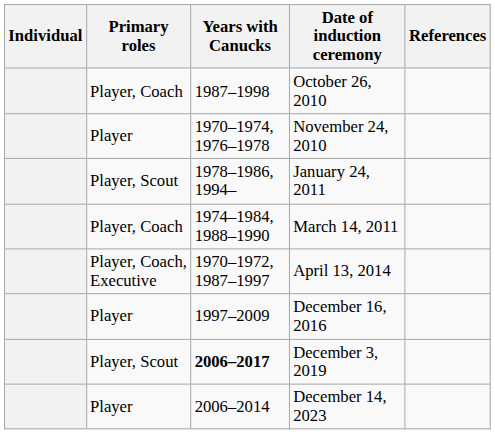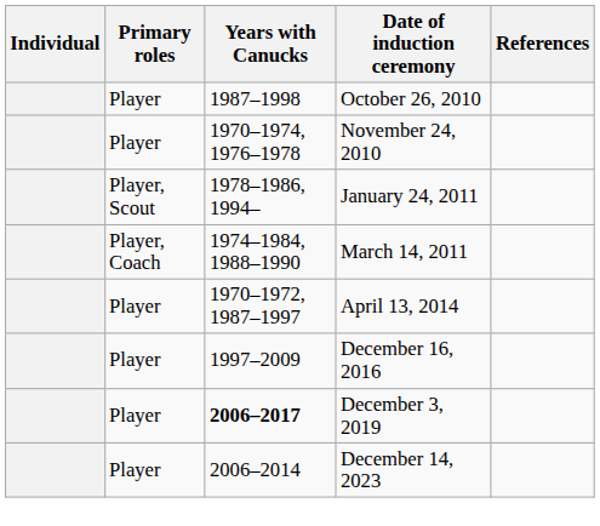 <table class="wikitable sortable" width="75%">
 <tr>
 <th scope="col">Individual</th>
 <th scope="col">Primary roles</th>
 <th scope="col">Years with Canucks</th>
 <th scope="col">Date of induction ceremony</th>
 <th scope="col" class="unsortable">References</th>
 </tr>
 <tr>
 <th scope="row"></th>
-<td>Player, Coach</td>
+<td>Player</td>
 <td>1987–1998</td>
 <td>October 26, 2010</td>
 <td></td>
 </tr>
 <tr>
 <th scope="row"></th>
 <td>Player</td>
 <td>1970–1974, 1976–1978</td>
 <td>November 24, 2010</td>
 <td></td>
 </tr>
 <tr>
 <th scope="row"></th>
 <td>Player, Scout</td>
 <td>1978–1986, 1994–</td>
 <td>January 24, 2011</td>
 <td></td>
 </tr>
 <tr>
 <th scope="row"></th>
 <td>Player, Coach</td>
 <td>1974–1984, 1988–1990</td>
 <td>March 14, 2011</td>
 <td></td>
 </tr>
 <tr>
 <th scope="row"></th>
-<td>Player, Coach, Executive</td>
+<td>Player</td>
 <td>1970–1972, 1987–1997</td>
 <td>April 13, 2014</td>
 <td></td>
 </tr>
 <tr>
 <th scope="row"></th>
 <td>Player</td>
 <td>1997–2009</td>
 <td>December 16, 2016</td>
 <td></td>
 </tr>
 <tr>
 <th scope="row"></th>
-<td>Player, Scout</td>
+<td>Player</td>
 <td><strong>2006–2017</strong></td>
 <td>December 3, 2019</td>
 <td></td>
 </tr>
 <tr>
 <th scope="row"></th>
 <td>Player</td>
 <td>2006–2014</td>
 <td>December 14, 2023</td>
 <td></td>
 </tr>
 </table>
